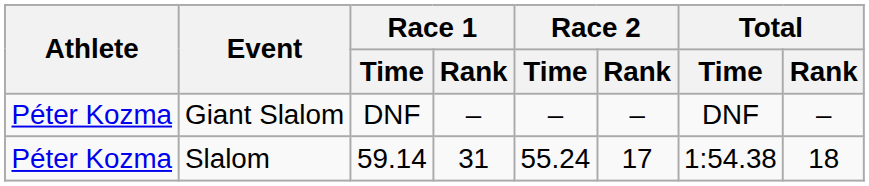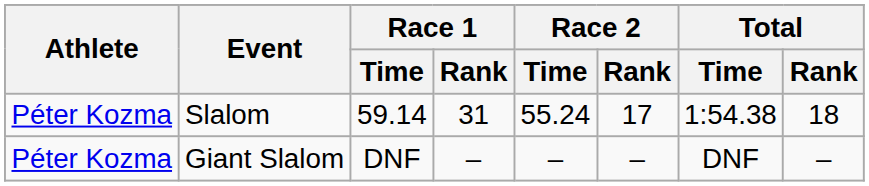 <table class="wikitable" style="font-size:90%">
 <tr>
 <th rowspan="2">Athlete</th>
 <th rowspan="2">Event</th>
 <th colspan="2">Race 1</th>
 <th colspan="2">Race 2</th>
 <th colspan="2">Total</th>
 </tr>
 <tr>
 <th>Time</th>
 <th>Rank</th>
 <th>Time</th>
 <th>Rank</th>
 <th>Time</th>
 <th>Rank</th>
 </tr>
 <tr>
 <td><a href='#'>Péter Kozma</a></td>
+<td>Slalom</td>
+<td align="center">59.14</td>
+<td align="center">31</td>
+<td align="center">55.24</td>
+<td align="center">17</td>
+<td align="center">1:54.38</td>
+<td align="center">18</td>
+</tr>
+<tr>
+<td><a href='#'>Péter Kozma</a></td>
 <td>Giant Slalom</td>
 <td align="center">DNF</td>
 <td align="center">–</td>
 <td align="center">–</td>
 <td align="center">–</td>
 <td align="center">DNF</td>
 <td align="center">–</td>
 </tr>
-<tr>
-<td><a href='#'>Péter Kozma</a></td>
-<td>Slalom</td>
-<td align="center">59.14</td>
-<td align="center">31</td>
-<td align="center">55.24</td>
-<td align="center">17</td>
-<td align="center">1:54.38</td>
-<td align="center">18</td>
-</tr>
 </table>
